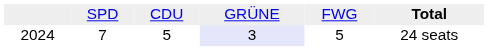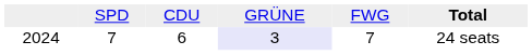 <table border="0" cellpadding="2" cellspacing="0" width="500">
 <tr bgcolor="#eeeeee" align="center">
 <td></td>
 <td><a href='#'>SPD</a></td>
 <td><a href='#'>CDU</a></td>
 <td><a href='#'>GRÜNE</a></td>
 <td><a href='#'>FWG</a></td>
 <td><strong>Total</strong></td>
 </tr>
 <tr align="center">
 <td>2024</td>
 <td>7</td>
-<td>5</td>
+<td>6</td>
 <td style="background: lavender;">3</td>
-<td>5</td>
+<td>7</td>
 <td>24 seats</td>
 </tr>
 </table>
